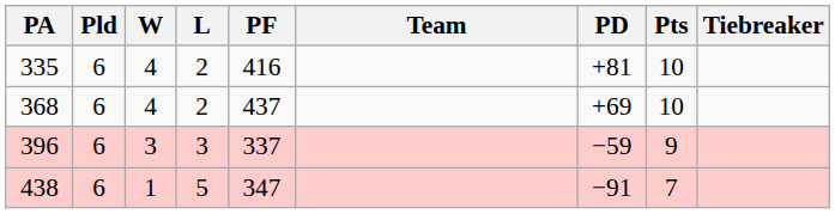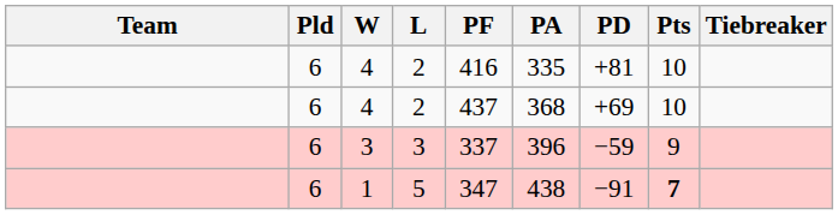 <table class="wikitable" style="text-align:center;">
 <tr>
-<th width=35>PA</th>
+<th width=170>Team</th>
 <th width=25>Pld</th>
 <th width=25>W</th>
 <th width=25>L</th>
 <th width=35>PF</th>
-<th width=170>Team</th>
+<th width=35>PA</th>
 <th width=35>PD</th>
 <th width=25>Pts</th>
 <th width=50>Tiebreaker</th>
 </tr>
 <tr bgcolor=>
-<td>335</td>
+<td align="left"></td>
 <td>6</td>
 <td>4</td>
 <td>2</td>
 <td>416</td>
-<td align="left"></td>
+<td>335</td>
 <td>+81</td>
 <td>10</td>
 <td></td>
 </tr>
 <tr bgcolor=>
-<td>368</td>
+<td align="left"></td>
 <td>6</td>
 <td>4</td>
 <td>2</td>
 <td>437</td>
-<td align="left"></td>
+<td>368</td>
 <td>+69</td>
 <td>10</td>
 <td></td>
 </tr>
 <tr bgcolor=ffcccc>
-<td>396</td>
+<td align="left"></td>
 <td>6</td>
 <td>3</td>
 <td>3</td>
 <td>337</td>
-<td align="left"></td>
+<td>396</td>
 <td>−59</td>
 <td>9</td>
 <td></td>
 </tr>
 <tr bgcolor=ffcccc>
-<td>438</td>
+<td align="left"></td>
 <td>6</td>
 <td>1</td>
 <td>5</td>
 <td>347</td>
-<td align="left"></td>
+<td>438</td>
 <td>−91</td>
-<td>7</td>
+<td><strong>7</strong></td>
 <td></td>
 </tr>
 </table>
